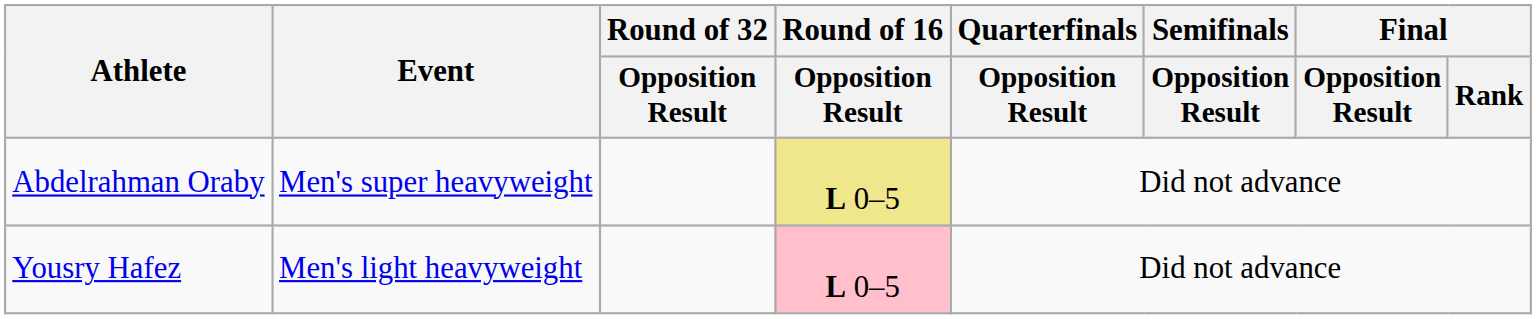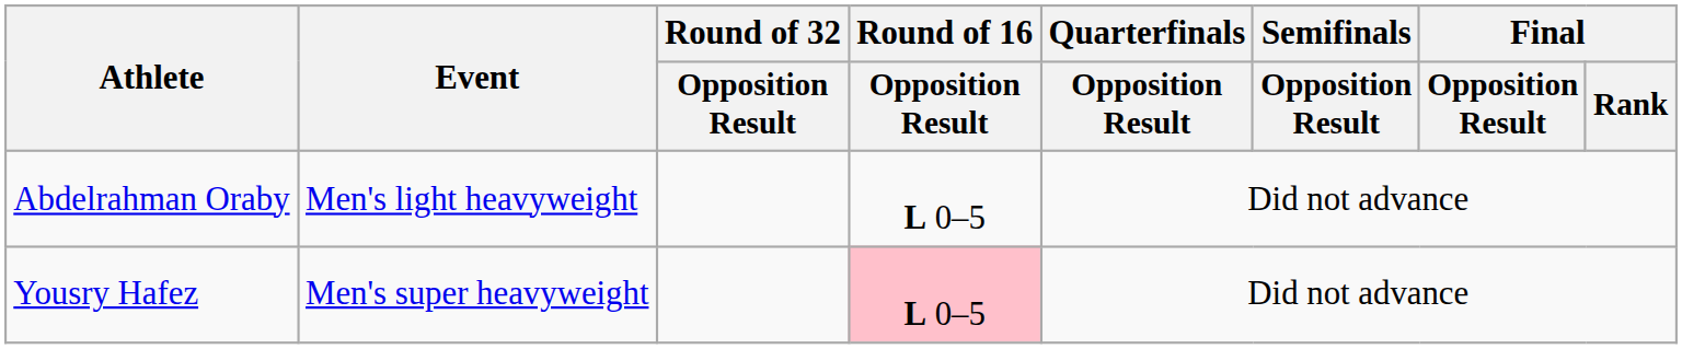 <table class="wikitable" style="font-size:90%">
 <tr>
 <th rowspan="2">Athlete</th>
 <th rowspan="2">Event</th>
 <th>Round of 32</th>
 <th>Round of 16</th>
 <th>Quarterfinals</th>
 <th>Semifinals</th>
 <th colspan=2>Final</th>
 </tr>
 <tr style="font-size:95%">
 <th>Opposition<br>Result</th>
 <th>Opposition<br>Result</th>
 <th>Opposition<br>Result</th>
 <th>Opposition<br>Result</th>
 <th>Opposition<br>Result</th>
 <th>Rank</th>
 </tr>
 <tr align=center>
 <td align=left><a href='#'>Abdelrahman Oraby</a></td>
-<td align=left><a href='#'>Men's super heavyweight</a></td>
+<td align=left><a href='#'>Men's light heavyweight</a></td>
 <td></td>
-<td style="background: khaki;"><br><strong>L</strong> 0–5</td>
+<td><br><strong>L</strong> 0–5</td>
 <td colspan=4>Did not advance</td>
 </tr>
 <tr align=center>
 <td align=left><a href='#'>Yousry Hafez</a></td>
-<td align=left><a href='#'>Men's light heavyweight</a></td>
+<td align=left><a href='#'>Men's super heavyweight</a></td>
 <td></td>
 <td style="background: pink;"><br><strong>L</strong> 0–5</td>
 <td colspan="4">Did not advance</td>
 </tr>
 </table>
